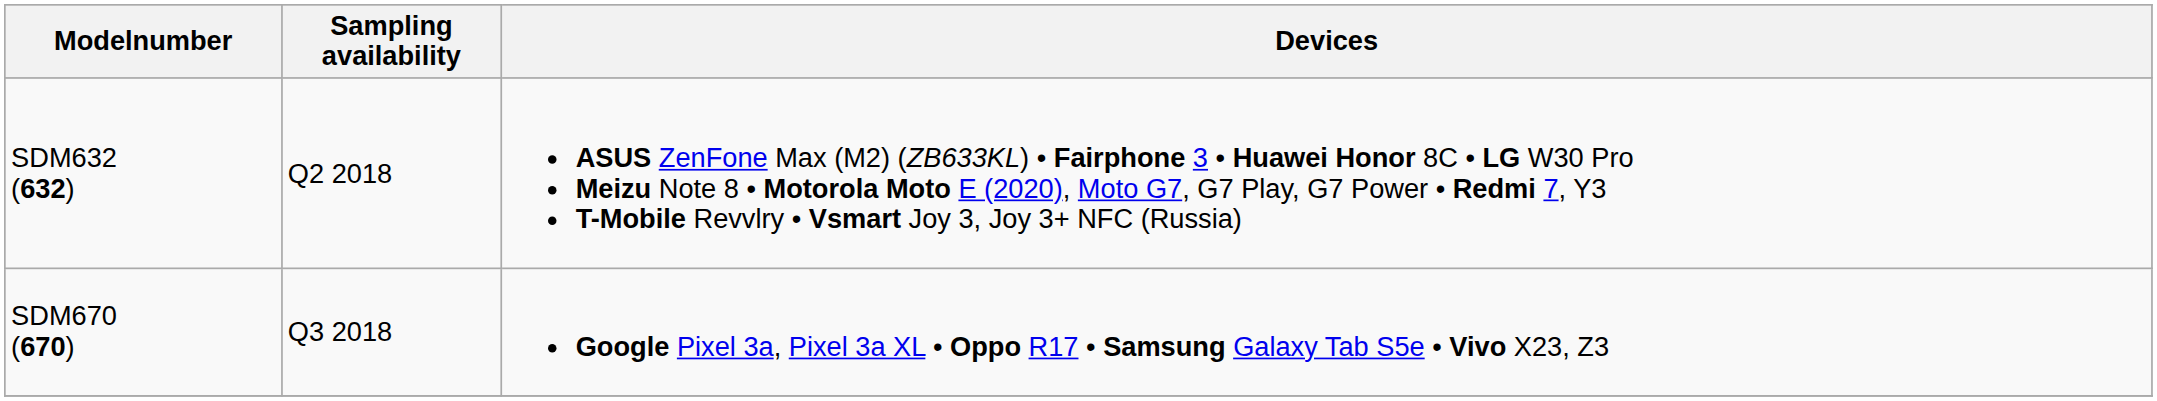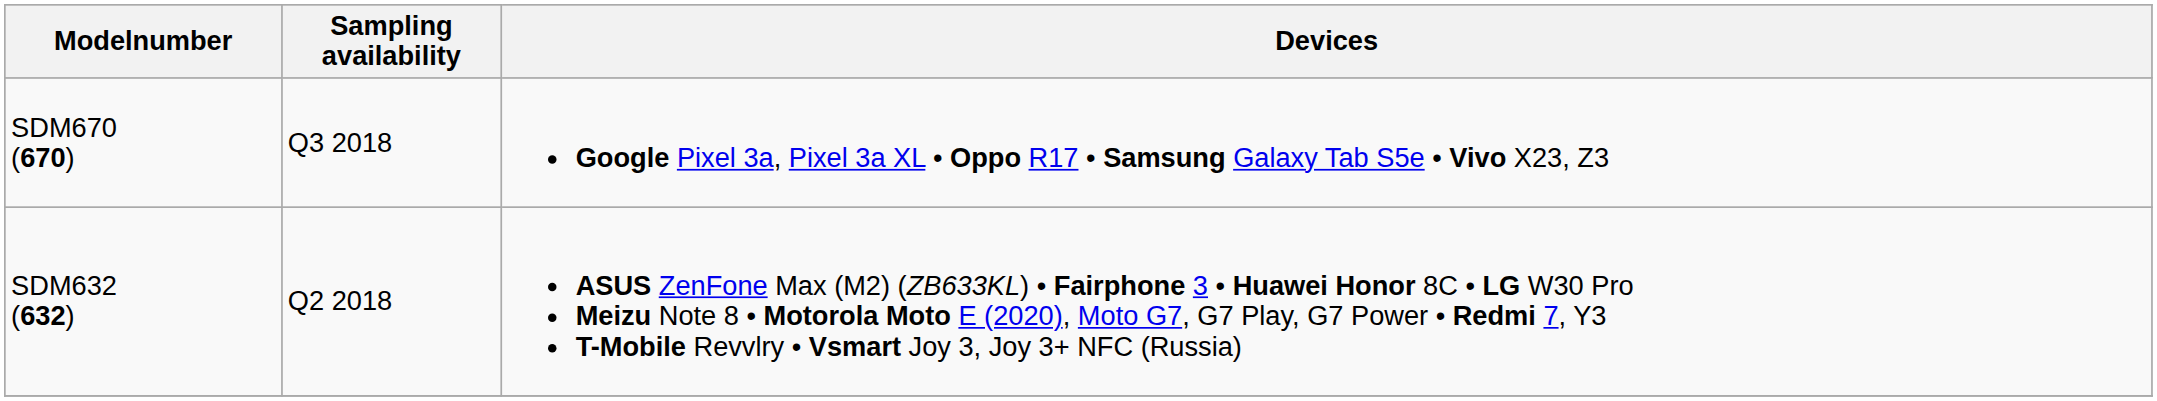 <table class="wikitable" style="width:100%">
 <tr>
 <th>Modelnumber</th>
 <th>Sampling<br>availability</th>
 <th>Devices</th>
 </tr>
 <tr>
+<td>SDM670<br>(<strong>670</strong>)</td>
+<td>Q3 2018</td>
+<td><br><ul><li><strong>Google</strong> <a href='#'>Pixel 3a</a>, <a href='#'>Pixel 3a XL</a> • <strong>Oppo</strong> <a href='#'>R17</a> • <strong>Samsung</strong> <a href='#'>Galaxy Tab S5e</a> • <strong>Vivo</strong> X23, Z3 </li></ul></td>
+</tr>
+<tr>
 <td>SDM632<br>(<strong>632</strong>)</td>
 <td>Q2 2018</td>
 <td><br><ul><li><strong>ASUS</strong> <a href='#'>ZenFone</a> Max (M2) (<em>ZB633KL</em>) • <strong>Fairphone</strong> <a href='#'>3</a> • <strong>Huawei Honor</strong> 8C • <strong>LG</strong> W30 Pro</li><li><strong>Meizu</strong> Note 8 • <strong>Motorola Moto </strong> <a href='#'>E (2020)</a>, <a href='#'>Moto G7</a>, G7 Play, G7 Power • <strong>Redmi</strong> <a href='#'>7</a>, Y3</li><li><strong>T-Mobile</strong> Revvlry • <strong>Vsmart</strong> Joy 3, Joy 3+ NFC (Russia)</li></ul></td>
 </tr>
 <tr>
-<td>SDM670<br>(<strong>670</strong>)</td>
-<td>Q3 2018</td>
-<td><br><ul><li><strong>Google</strong> <a href='#'>Pixel 3a</a>, <a href='#'>Pixel 3a XL</a> • <strong>Oppo</strong> <a href='#'>R17</a> • <strong>Samsung</strong> <a href='#'>Galaxy Tab S5e</a> • <strong>Vivo</strong> X23, Z3 </li></ul></td>
-</tr>
-<tr>
 </tr>
 </table>
